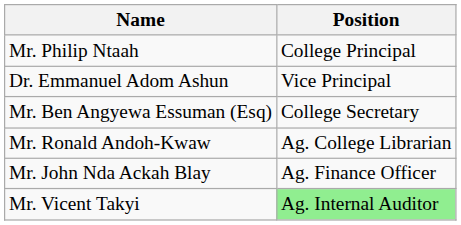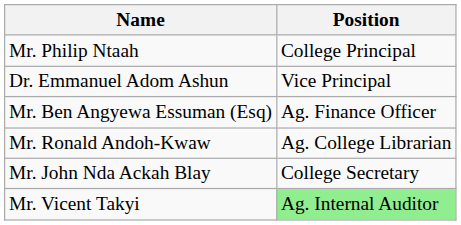 <table class="wikitable">
 <tr>
 <th>Name</th>
 <th>Position</th>
 </tr>
 <tr>
 <td>Mr. Philip Ntaah</td>
 <td>College Principal</td>
 </tr>
 <tr>
 <td>Dr. Emmanuel Adom Ashun</td>
 <td>Vice Principal</td>
 </tr>
 <tr>
 <td>Mr. Ben Angyewa Essuman (Esq)</td>
-<td>College Secretary</td>
+<td>Ag. Finance Officer</td>
 </tr>
 <tr>
 <td>Mr. Ronald Andoh-Kwaw</td>
 <td>Ag. College Librarian</td>
 </tr>
 <tr>
 <td>Mr. John Nda Ackah Blay</td>
-<td>Ag. Finance Officer</td>
+<td>College Secretary</td>
 </tr>
 <tr>
 <td>Mr. Vicent Takyi</td>
 <td style="background: lightgreen;">Ag. Internal Auditor</td>
 </tr>
 </table>
